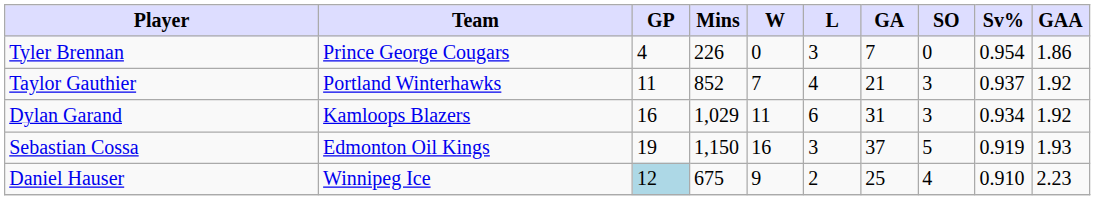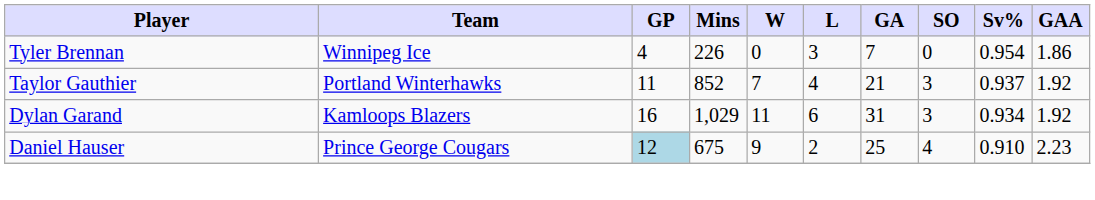 <table class="wikitable">
 <tr>
 <th style="background:#ddf; width:27.5%;">Player</th>
 <th style="background:#ddf; width:27.5%;">Team</th>
 <th style="background:#ddf; width:5%;">GP</th>
 <th style="background:#ddf; width:5%;">Mins</th>
 <th style="background:#ddf; width:5%;">W</th>
 <th style="background:#ddf; width:5%;">L</th>
 <th style="background:#ddf; width:5%;">GA</th>
 <th style="background:#ddf; width:5%;">SO</th>
 <th style="background:#ddf; width:5%;">Sv%</th>
 <th style="background:#ddf; width:5%;">GAA</th>
 </tr>
 <tr>
 <td><a href='#'>Tyler Brennan</a></td>
-<td><a href='#'>Prince George Cougars</a></td>
+<td><a href='#'>Winnipeg Ice</a></td>
 <td>4</td>
 <td>226</td>
 <td>0</td>
 <td>3</td>
 <td>7</td>
 <td>0</td>
 <td>0.954</td>
 <td>1.86</td>
 </tr>
 <tr>
 <td><a href='#'>Taylor Gauthier</a></td>
 <td><a href='#'>Portland Winterhawks</a></td>
 <td>11</td>
 <td>852</td>
 <td>7</td>
 <td>4</td>
 <td>21</td>
 <td>3</td>
 <td>0.937</td>
 <td>1.92</td>
 </tr>
 <tr>
 <td><a href='#'>Dylan Garand</a></td>
 <td><a href='#'>Kamloops Blazers</a></td>
 <td>16</td>
 <td>1,029</td>
 <td>11</td>
 <td>6</td>
 <td>31</td>
 <td>3</td>
 <td>0.934</td>
 <td>1.92</td>
 </tr>
 <tr>
-<td><a href='#'>Sebastian Cossa</a></td>
-<td><a href='#'>Edmonton Oil Kings</a></td>
-<td>19</td>
-<td>1,150</td>
-<td>16</td>
-<td>3</td>
-<td>37</td>
-<td>5</td>
-<td>0.919</td>
-<td>1.93</td>
-</tr>
-<tr>
 <td><a href='#'>Daniel Hauser</a></td>
-<td><a href='#'>Winnipeg Ice</a></td>
+<td><a href='#'>Prince George Cougars</a></td>
 <td style="background: lightblue;">12</td>
 <td>675</td>
 <td>9</td>
 <td>2</td>
 <td>25</td>
 <td>4</td>
 <td>0.910</td>
 <td>2.23</td>
 </tr>
 <tr>
 </tr>
 </table>
